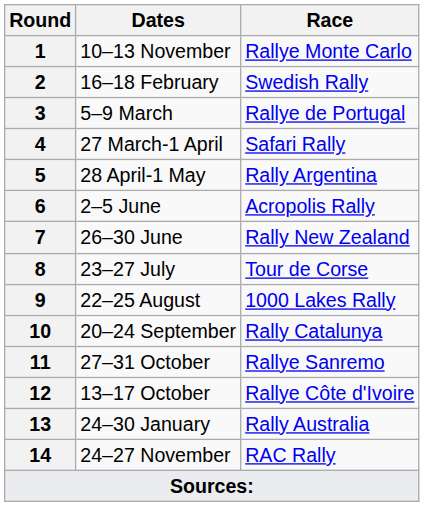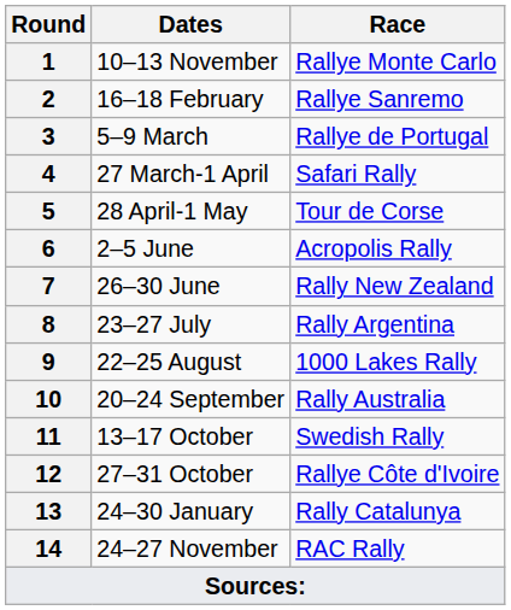 <table class="wikitable" style="font-size: 95%;">
 <tr>
 <th>Round</th>
 <th>Dates</th>
 <th>Race</th>
 </tr>
 <tr>
 <th>1</th>
 <td>10–13 November</td>
 <td> <a href='#'>Rallye Monte Carlo</a></td>
 </tr>
 <tr>
 <th>2</th>
 <td>16–18 February</td>
-<td> <a href='#'>Swedish Rally</a></td>
+<td> <a href='#'>Rallye Sanremo</a></td>
 </tr>
 <tr>
 <th>3</th>
 <td>5–9 March</td>
 <td> <a href='#'>Rallye de Portugal</a></td>
 </tr>
 <tr>
 <th>4</th>
 <td>27 March-1 April</td>
 <td> <a href='#'>Safari Rally</a></td>
 </tr>
 <tr>
 <th>5</th>
 <td>28 April-1 May</td>
-<td> <a href='#'>Rally Argentina</a></td>
+<td> <a href='#'>Tour de Corse</a></td>
 </tr>
 <tr>
 <th>6</th>
 <td>2–5 June</td>
 <td> <a href='#'>Acropolis Rally</a></td>
 </tr>
 <tr>
 <th>7</th>
 <td>26–30 June</td>
 <td> <a href='#'>Rally New Zealand</a></td>
 </tr>
 <tr>
 <th>8</th>
 <td>23–27 July</td>
-<td> <a href='#'>Tour de Corse</a></td>
+<td> <a href='#'>Rally Argentina</a></td>
 </tr>
 <tr>
 <th>9</th>
 <td>22–25 August</td>
 <td> <a href='#'>1000 Lakes Rally</a></td>
 </tr>
 <tr>
 <th>10</th>
 <td>20–24 September</td>
-<td> <a href='#'>Rally Catalunya</a></td>
+<td> <a href='#'>Rally Australia</a></td>
 </tr>
 <tr>
 <th>11</th>
-<td>27–31 October</td>
-<td> <a href='#'>Rallye Sanremo</a></td>
+<td>13–17 October</td>
+<td> <a href='#'>Swedish Rally</a></td>
 </tr>
 <tr>
 <th>12</th>
-<td>13–17 October</td>
+<td>27–31 October</td>
 <td> <a href='#'>Rallye Côte d'Ivoire</a></td>
 </tr>
 <tr>
 <th>13</th>
 <td>24–30 January</td>
-<td> <a href='#'>Rally Australia</a></td>
+<td> <a href='#'>Rally Catalunya</a></td>
 </tr>
 <tr>
 <th>14</th>
 <td>24–27 November</td>
 <td> <a href='#'>RAC Rally</a></td>
 </tr>
 <tr>
 <td colspan="3" style="background-color:#EAECF0;text-align:center"><strong>Sources:</strong></td>
 </tr>
 </table>
